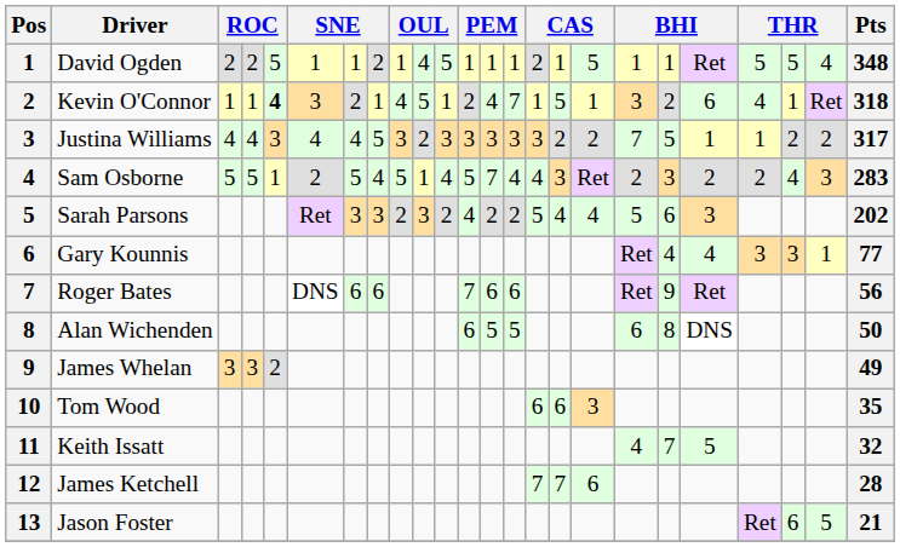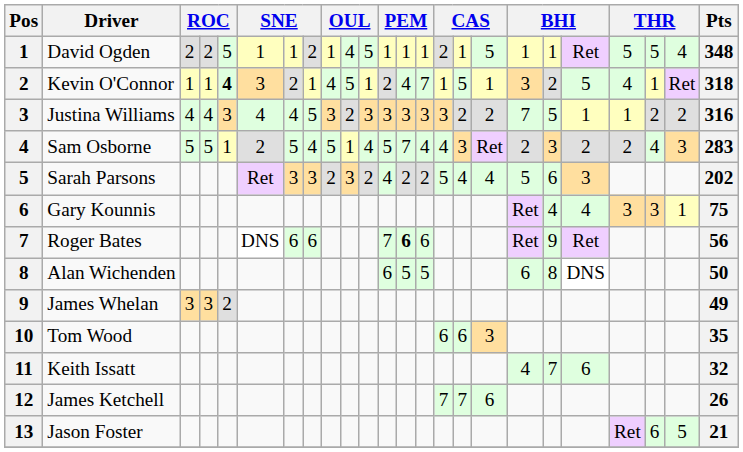 <table class="wikitable" style="font-size: 80%; text-align: center;">
 <tr valign="top">
 <th valign="middle">Pos</th>
 <th valign="middle">Driver</th>
 <th colspan="3"><a href='#'>ROC</a></th>
 <th colspan="3"><a href='#'>SNE</a></th>
 <th colspan="3"><a href='#'>OUL</a></th>
 <th colspan="3"><a href='#'>PEM</a></th>
 <th colspan="3"><a href='#'>CAS</a></th>
 <th colspan="3"><a href='#'>BHI</a></th>
 <th colspan="3"><a href='#'>THR</a></th>
 <th valign=middle>Pts</th>
 </tr>
 <tr>
 <th>1</th>
 <td align=left>David Ogden</td>
 <td style="background:#dfdfdf;">2</td>
 <td style="background:#dfdfdf;">2</td>
 <td style="background:#dfffdf;">5</td>
 <td style="background:#ffffbf;">1</td>
 <td style="background:#ffffbf;">1</td>
 <td style="background:#dfdfdf;">2</td>
 <td style="background:#ffffbf;">1</td>
 <td style="background:#dfffdf;">4</td>
 <td style="background:#dfffdf;">5</td>
 <td style="background:#ffffbf;">1</td>
 <td style="background:#ffffbf;">1</td>
 <td style="background:#ffffbf;">1</td>
 <td style="background:#dfdfdf;">2</td>
 <td style="background:#ffffbf;">1</td>
 <td style="background:#dfffdf;">5</td>
 <td style="background:#ffffbf;">1</td>
 <td style="background:#ffffbf;">1</td>
 <td style="background:#efcfff;">Ret</td>
 <td style="background:#dfffdf;">5</td>
 <td style="background:#dfffdf;">5</td>
 <td style="background:#dfffdf;">4</td>
 <th>348</th>
 </tr>
 <tr>
 <th>2</th>
 <td align=left>Kevin O'Connor</td>
 <td style="background:#ffffbf;">1</td>
 <td style="background:#ffffbf;">1</td>
 <td style="background:#dfffdf;"><strong>4</strong></td>
 <td style="background:#ffdf9f;">3</td>
 <td style="background:#dfdfdf;">2</td>
 <td style="background:#ffffbf;">1</td>
 <td style="background:#dfffdf;">4</td>
 <td style="background:#dfffdf;">5</td>
 <td style="background:#ffffbf;">1</td>
 <td style="background:#dfdfdf;">2</td>
 <td style="background:#dfffdf;">4</td>
 <td style="background:#dfffdf;">7</td>
 <td style="background:#ffffbf;">1</td>
 <td style="background:#dfffdf;">5</td>
 <td style="background:#ffffbf;">1</td>
 <td style="background:#ffdf9f;">3</td>
 <td style="background:#dfdfdf;">2</td>
-<td style="background:#dfffdf;">6</td>
+<td style="background:#dfffdf;">5</td>
 <td style="background:#dfffdf;">4</td>
 <td style="background:#ffffbf;">1</td>
 <td style="background:#efcfff;">Ret</td>
 <th>318</th>
 </tr>
 <tr>
 <th>3</th>
 <td align=left>Justina Williams</td>
 <td style="background:#dfffdf;">4</td>
 <td style="background:#dfffdf;">4</td>
 <td style="background:#ffdf9f;">3</td>
 <td style="background:#dfffdf;">4</td>
 <td style="background:#dfffdf;">4</td>
 <td style="background:#dfffdf;">5</td>
 <td style="background:#ffdf9f;">3</td>
 <td style="background:#dfdfdf;">2</td>
 <td style="background:#ffdf9f;">3</td>
 <td style="background:#ffdf9f;">3</td>
 <td style="background:#ffdf9f;">3</td>
 <td style="background:#ffdf9f;">3</td>
 <td style="background:#ffdf9f;">3</td>
 <td style="background:#dfdfdf;">2</td>
 <td style="background:#dfdfdf;">2</td>
 <td style="background:#dfffdf;">7</td>
 <td style="background:#dfffdf;">5</td>
 <td style="background:#ffffbf;">1</td>
 <td style="background:#ffffbf;">1</td>
 <td style="background:#dfdfdf;">2</td>
 <td style="background:#dfdfdf;">2</td>
-<th>317</th>
+<th>316</th>
 </tr>
 <tr>
 <th>4</th>
 <td align=left>Sam Osborne</td>
 <td style="background:#dfffdf;">5</td>
 <td style="background:#dfffdf;">5</td>
 <td style="background:#ffffbf;">1</td>
 <td style="background:#dfdfdf;">2</td>
 <td style="background:#dfffdf;">5</td>
 <td style="background:#dfffdf;">4</td>
 <td style="background:#dfffdf;">5</td>
 <td style="background:#ffffbf;">1</td>
 <td style="background:#dfffdf;">4</td>
 <td style="background:#dfffdf;">5</td>
 <td style="background:#dfffdf;">7</td>
 <td style="background:#dfffdf;">4</td>
 <td style="background:#dfffdf;">4</td>
 <td style="background:#ffdf9f;">3</td>
 <td style="background:#efcfff;">Ret</td>
 <td style="background:#dfdfdf;">2</td>
 <td style="background:#ffdf9f;">3</td>
 <td style="background:#dfdfdf;">2</td>
 <td style="background:#dfdfdf;">2</td>
 <td style="background:#dfffdf;">4</td>
 <td style="background:#ffdf9f;">3</td>
 <th>283</th>
 </tr>
 <tr>
 <th>5</th>
 <td align=left>Sarah Parsons</td>
 <td></td>
 <td></td>
 <td></td>
 <td style="background:#efcfff;">Ret</td>
 <td style="background:#ffdf9f;">3</td>
 <td style="background:#ffdf9f;">3</td>
 <td style="background:#dfdfdf;">2</td>
 <td style="background:#ffdf9f;">3</td>
 <td style="background:#dfdfdf;">2</td>
 <td style="background:#dfffdf;">4</td>
 <td style="background:#dfdfdf;">2</td>
 <td style="background:#dfdfdf;">2</td>
 <td style="background:#dfffdf;">5</td>
 <td style="background:#dfffdf;">4</td>
 <td style="background:#dfffdf;">4</td>
 <td style="background:#dfffdf;">5</td>
 <td style="background:#dfffdf;">6</td>
 <td style="background:#ffdf9f;">3</td>
 <td></td>
 <td></td>
 <td></td>
 <th>202</th>
 </tr>
 <tr>
 <th>6</th>
 <td align=left>Gary Kounnis</td>
 <td></td>
 <td></td>
 <td></td>
 <td></td>
 <td></td>
 <td></td>
 <td></td>
 <td></td>
 <td></td>
 <td></td>
 <td></td>
 <td></td>
 <td></td>
 <td></td>
 <td></td>
 <td style="background:#efcfff;">Ret</td>
 <td style="background:#dfffdf;">4</td>
 <td style="background:#dfffdf;">4</td>
 <td style="background:#ffdf9f;">3</td>
 <td style="background:#ffdf9f;">3</td>
 <td style="background:#ffffbf;">1</td>
-<th>77</th>
+<th>75</th>
 </tr>
 <tr>
 <th>7</th>
 <td align=left>Roger Bates</td>
 <td></td>
 <td></td>
 <td></td>
 <td style="background:#ffffff;">DNS</td>
 <td style="background:#dfffdf;">6</td>
 <td style="background:#dfffdf;">6</td>
 <td></td>
 <td></td>
 <td></td>
 <td style="background:#dfffdf;">7</td>
-<td style="background:#dfffdf;">6</td>
+<td style="background:#dfffdf;"><strong>6</strong></td>
 <td style="background:#dfffdf;">6</td>
 <td></td>
 <td></td>
 <td></td>
 <td style="background:#efcfff;">Ret</td>
 <td style="background:#dfffdf;">9</td>
 <td style="background:#efcfff;">Ret</td>
 <td></td>
 <td></td>
 <td></td>
 <th>56</th>
 </tr>
 <tr>
 <th>8</th>
 <td align=left>Alan Wichenden</td>
 <td></td>
 <td></td>
 <td></td>
 <td></td>
 <td></td>
 <td></td>
 <td></td>
 <td></td>
 <td></td>
 <td style="background:#dfffdf;">6</td>
 <td style="background:#dfffdf;">5</td>
 <td style="background:#dfffdf;">5</td>
 <td></td>
 <td></td>
 <td></td>
 <td style="background:#dfffdf;">6</td>
 <td style="background:#dfffdf;">8</td>
 <td style="background:#ffffff;">DNS</td>
 <td></td>
 <td></td>
 <td></td>
 <th>50</th>
 </tr>
 <tr>
 <th>9</th>
 <td align=left>James Whelan</td>
 <td style="background:#ffdf9f;">3</td>
 <td style="background:#ffdf9f;">3</td>
 <td style="background:#dfdfdf;">2</td>
 <td></td>
 <td></td>
 <td></td>
 <td></td>
 <td></td>
 <td></td>
 <td></td>
 <td></td>
 <td></td>
 <td></td>
 <td></td>
 <td></td>
 <td></td>
 <td></td>
 <td></td>
 <td></td>
 <td></td>
 <td></td>
 <th>49</th>
 </tr>
 <tr>
 <th>10</th>
 <td align=left>Tom Wood</td>
 <td></td>
 <td></td>
 <td></td>
 <td></td>
 <td></td>
 <td></td>
 <td></td>
 <td></td>
 <td></td>
 <td></td>
 <td></td>
 <td></td>
 <td style="background:#dfffdf;">6</td>
 <td style="background:#dfffdf;">6</td>
 <td style="background:#ffdf9f;">3</td>
 <td></td>
 <td></td>
 <td></td>
 <td></td>
 <td></td>
 <td></td>
 <th>35</th>
 </tr>
 <tr>
 <th>11</th>
 <td align=left>Keith Issatt</td>
 <td></td>
 <td></td>
 <td></td>
 <td></td>
 <td></td>
 <td></td>
 <td></td>
 <td></td>
 <td></td>
 <td></td>
 <td></td>
 <td></td>
 <td></td>
 <td></td>
 <td></td>
 <td style="background:#dfffdf;">4</td>
 <td style="background:#dfffdf;">7</td>
-<td style="background:#dfffdf;">5</td>
+<td style="background:#dfffdf;">6</td>
 <td></td>
 <td></td>
 <td></td>
 <th>32</th>
 </tr>
 <tr>
 <th>12</th>
 <td align=left>James Ketchell</td>
 <td></td>
 <td></td>
 <td></td>
 <td></td>
 <td></td>
 <td></td>
 <td></td>
 <td></td>
 <td></td>
 <td></td>
 <td></td>
 <td></td>
 <td style="background:#dfffdf;">7</td>
 <td style="background:#dfffdf;">7</td>
 <td style="background:#dfffdf;">6</td>
 <td></td>
 <td></td>
 <td></td>
 <td></td>
 <td></td>
 <td></td>
-<th>28</th>
+<th>26</th>
 </tr>
 <tr>
 <th>13</th>
 <td align=left>Jason Foster</td>
 <td></td>
 <td></td>
 <td></td>
 <td></td>
 <td></td>
 <td></td>
 <td></td>
 <td></td>
 <td></td>
 <td></td>
 <td></td>
 <td></td>
 <td></td>
 <td></td>
 <td></td>
 <td></td>
 <td></td>
 <td></td>
 <td style="background:#efcfff;">Ret</td>
 <td style="background:#dfffdf;">6</td>
 <td style="background:#dfffdf;">5</td>
 <th>21</th>
 </tr>
 <tr>
 </tr>
 </table>
